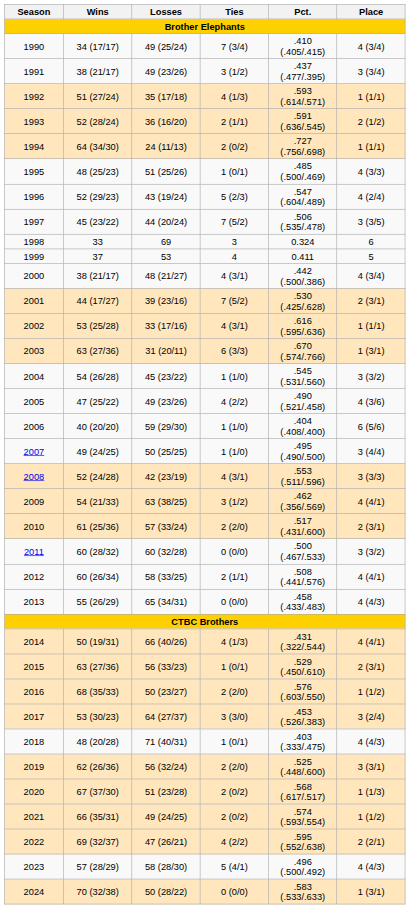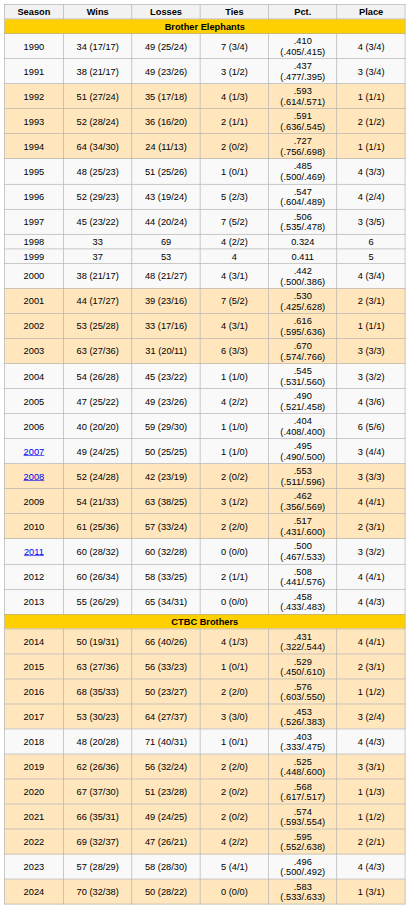 <table class="wikitable" style="text-align:center; font-size:95%">
 <tr>
 <th width="90">Season</th>
 <th width="105">Wins</th>
 <th width="105">Losses</th>
 <th width="105">Ties</th>
 <th width="105">Pct.</th>
 <th width="105">Place</th>
 </tr>
 <tr bgcolor="FFD000">
 <td colspan="6" align="center"><span><strong>Brother Elephants</strong></span></td>
 </tr>
 <tr>
 <td align="center">1990</td>
 <td align="center">34 (17/17)</td>
 <td align="center">49 (25/24)</td>
 <td align="center">7 (3/4)</td>
 <td align="center">.410 (.405/.415)</td>
 <td align="center">4 (3/4)</td>
 </tr>
 <tr>
 <td align="center">1991</td>
 <td align="center">38 (21/17)</td>
 <td align="center">49 (23/26)</td>
 <td align="center">3 (1/2)</td>
 <td align="center">.437 (.477/.395)</td>
 <td align="center">3 (3/4)</td>
 </tr>
 <tr bgcolor="FFE6BD">
 <td align="center">1992</td>
 <td align="center">51 (27/24)</td>
 <td align="center">35 (17/18)</td>
 <td align="center">4 (1/3)</td>
 <td align="center">.593 (.614/.571)</td>
 <td align="center">1 (1/1)</td>
 </tr>
 <tr bgcolor="FFE6BD">
 <td align="center">1993</td>
 <td align="center">52 (28/24)</td>
 <td align="center">36 (16/20)</td>
 <td align="center">2 (1/1)</td>
 <td align="center">.591 (.636/.545)</td>
 <td align="center">2 (1/2)</td>
 </tr>
 <tr bgcolor="FFE6BD">
 <td align="center">1994</td>
 <td align="center">64 (34/30)</td>
 <td align="center">24 (11/13)</td>
 <td align="center">2 (0/2)</td>
 <td align="center">.727 (.756/.698)</td>
 <td align="center">1 (1/1)</td>
 </tr>
 <tr>
 <td align="center">1995</td>
 <td align="center">48 (25/23)</td>
 <td align="center">51 (25/26)</td>
 <td align="center">1 (0/1)</td>
 <td align="center">.485 (.500/.469)</td>
 <td align="center">4 (3/3)</td>
 </tr>
 <tr>
 <td align="center">1996</td>
 <td align="center">52 (29/23)</td>
 <td align="center">43 (19/24)</td>
 <td align="center">5 (2/3)</td>
 <td align="center">.547 (.604/.489)</td>
 <td align="center">4 (2/4)</td>
 </tr>
 <tr>
 <td align="center">1997</td>
 <td align="center">45 (23/22)</td>
 <td align="center">44 (20/24)</td>
 <td align="center">7 (5/2)</td>
 <td align="center">.506 (.535/.478)</td>
 <td align="center">3 (3/5)</td>
 </tr>
 <tr>
 <td align="center">1998</td>
 <td align="center">33</td>
 <td align="center">69</td>
-<td align="center">3</td>
+<td align="center">4 (2/2)</td>
 <td align="center">0.324</td>
 <td align="center">6</td>
 </tr>
 <tr>
 <td align="center">1999</td>
 <td align="center">37</td>
 <td align="center">53</td>
 <td align="center">4</td>
 <td align="center">0.411</td>
 <td align="center">5</td>
 </tr>
 <tr>
 <td align="center">2000</td>
 <td align="center">38 (21/17)</td>
 <td align="center">48 (21/27)</td>
 <td align="center">4 (3/1)</td>
 <td align="center">.442 (.500/.386)</td>
 <td align="center">4 (3/4)</td>
 </tr>
 <tr bgcolor="FFE6BD">
 <td align="center">2001</td>
 <td align="center">44 (17/27)</td>
 <td align="center">39 (23/16)</td>
 <td align="center">7 (5/2)</td>
 <td align="center">.530 (.425/.628)</td>
 <td align="center">2 (3/1)</td>
 </tr>
 <tr bgcolor="FFE6BD">
 <td align="center">2002</td>
 <td align="center">53 (25/28)</td>
 <td align="center">33 (17/16)</td>
 <td align="center">4 (3/1)</td>
 <td align="center">.616 (.595/.636)</td>
 <td align="center">1 (1/1)</td>
 </tr>
 <tr bgcolor="FFE6BD">
 <td align="center">2003</td>
 <td align="center">63 (27/36)</td>
 <td align="center">31 (20/11)</td>
 <td align="center">6 (3/3)</td>
 <td align="center">.670 (.574/.766)</td>
-<td align="center">1 (3/1)</td>
+<td align="center">3 (3/3)</td>
 </tr>
 <tr>
 <td align="center">2004</td>
 <td align="center">54 (26/28)</td>
 <td align="center">45 (23/22)</td>
 <td align="center">1 (1/0)</td>
 <td align="center">.545 (.531/.560)</td>
 <td align="center">3 (3/2)</td>
 </tr>
 <tr>
 <td align="center">2005</td>
 <td align="center">47 (25/22)</td>
 <td align="center">49 (23/26)</td>
 <td align="center">4 (2/2)</td>
 <td align="center">.490 (.521/.458)</td>
 <td align="center">4 (3/6)</td>
 </tr>
 <tr>
 <td align="center">2006</td>
 <td align="center">40 (20/20)</td>
 <td align="center">59 (29/30)</td>
 <td align="center">1 (1/0)</td>
 <td align="center">.404 (.408/.400)</td>
 <td align="center">6 (5/6)</td>
 </tr>
 <tr>
 <td align="center"><a href='#'>2007</a></td>
 <td align="center">49 (24/25)</td>
 <td align="center">50 (25/25)</td>
 <td align="center">1 (1/0)</td>
 <td align="center">.495 (.490/.500)</td>
 <td align="center">3 (4/4)</td>
 </tr>
 <tr bgcolor="FFE6BD">
 <td align="center"><a href='#'>2008</a></td>
 <td align="center">52 (24/28)</td>
 <td align="center">42 (23/19)</td>
-<td align="center">4 (3/1)</td>
+<td align="center">2 (0/2)</td>
 <td align="center">.553 (.511/.596)</td>
 <td align="center">3 (3/3)</td>
 </tr>
 <tr bgcolor="FFE6BD">
 <td align="center">2009</td>
 <td align="center">54 (21/33)</td>
 <td align="center">63 (38/25)</td>
 <td align="center">3 (1/2)</td>
 <td align="center">.462 (.356/.569)</td>
 <td align="center">4 (4/1)</td>
 </tr>
 <tr bgcolor="FFE6BD">
 <td align="center">2010</td>
 <td align="center">61 (25/36)</td>
 <td align="center">57 (33/24)</td>
 <td align="center">2 (2/0)</td>
 <td align="center">.517 (.431/.600)</td>
 <td align="center">2 (3/1)</td>
 </tr>
 <tr>
 <td align="center"><a href='#'>2011</a></td>
 <td align="center">60 (28/32)</td>
 <td align="center">60 (32/28)</td>
 <td align="center">0 (0/0)</td>
 <td align="center">.500 (.467/.533)</td>
 <td align="center">3 (3/2)</td>
 </tr>
 <tr>
 <td align="center">2012</td>
 <td align="center">60 (26/34)</td>
 <td align="center">58 (33/25)</td>
 <td align="center">2 (1/1)</td>
 <td align="center">.508 (.441/.576)</td>
 <td align="center">4 (4/1)</td>
 </tr>
 <tr>
 <td align="center">2013</td>
 <td align="center">55 (26/29)</td>
 <td align="center">65 (34/31)</td>
 <td align="center">0 (0/0)</td>
 <td align="center">.458 (.433/.483)</td>
 <td align="center">4 (4/3)</td>
 </tr>
 <tr bgcolor="FFD000">
 <td colspan="6" align="center"><span><strong>CTBC Brothers</strong></span></td>
 </tr>
 <tr bgcolor="FFE6BD">
 <td align="center">2014</td>
 <td align="center">50 (19/31)</td>
 <td align="center">66 (40/26)</td>
 <td align="center">4 (1/3)</td>
 <td align="center">.431 (.322/.544)</td>
 <td align="center">4 (4/1)</td>
 </tr>
 <tr bgcolor="FFE6BD">
 <td align="center">2015</td>
 <td align="center">63 (27/36)</td>
 <td align="center">56 (33/23)</td>
 <td align="center">1 (0/1)</td>
 <td align="center">.529 (.450/.610)</td>
 <td align="center">2 (3/1)</td>
 </tr>
 <tr bgcolor="FFE6BD">
 <td align="center">2016</td>
 <td align="center">68 (35/33)</td>
 <td align="center">50 (23/27)</td>
 <td align="center">2 (2/0)</td>
 <td align="center">.576 (.603/.550)</td>
 <td align="center">1 (1/2)</td>
 </tr>
 <tr bgcolor="FFE6BD">
 <td align="center">2017</td>
 <td align="center">53 (30/23)</td>
 <td align="center">64 (27/37)</td>
 <td align="center">3 (3/0)</td>
 <td align="center">.453 (.526/.383)</td>
 <td align="center">3 (2/4)</td>
 </tr>
 <tr>
 <td align="center">2018</td>
 <td align="center">48 (20/28)</td>
 <td align="center">71 (40/31)</td>
 <td align="center">1 (0/1)</td>
 <td align="center">.403 (.333/.475)</td>
 <td align="center">4 (4/3)</td>
 </tr>
 <tr bgcolor="FFE6BD">
 <td align="center">2019</td>
 <td align="center">62 (26/36)</td>
 <td align="center">56 (32/24)</td>
 <td align="center">2 (2/0)</td>
 <td align="center">.525 (.448/.600)</td>
 <td align="center">3 (3/1)</td>
 </tr>
 <tr bgcolor="FFE6BD">
 <td align="center">2020</td>
 <td align="center">67 (37/30)</td>
 <td align="center">51 (23/28)</td>
 <td align="center">2 (0/2)</td>
 <td align="center">.568 (.617/.517)</td>
 <td align="center">1 (1/3)</td>
 </tr>
 <tr bgcolor="FFE6BD">
 <td align="center">2021</td>
 <td align="center">66 (35/31)</td>
 <td align="center">49 (24/25)</td>
 <td align="center">2 (0/2)</td>
 <td align="center">.574 (.593/.554)</td>
 <td align="center">1 (1/2)</td>
 </tr>
 <tr bgcolor="FFE6BD">
 <td align="center">2022</td>
 <td align="center">69 (32/37)</td>
 <td align="center">47 (26/21)</td>
 <td align="center">4 (2/2)</td>
 <td align="center">.595 (.552/.638)</td>
 <td align="center">2 (2/1)</td>
 </tr>
 <tr>
 <td align="center">2023</td>
 <td align="center">57 (28/29)</td>
 <td align="center">58 (28/30)</td>
 <td align="center">5 (4/1)</td>
 <td align="center">.496 (.500/.492)</td>
 <td align="center">4 (4/3)</td>
 </tr>
 <tr bgcolor="FFE6BD">
 <td align="center">2024</td>
 <td align="center">70 (32/38)</td>
 <td align="center">50 (28/22)</td>
 <td align="center">0 (0/0)</td>
 <td align="center">.583 (.533/.633)</td>
 <td align="center">1 (3/1)</td>
 </tr>
 </table>
